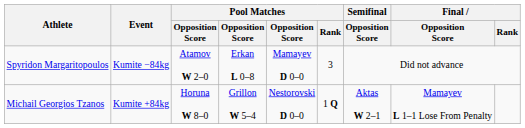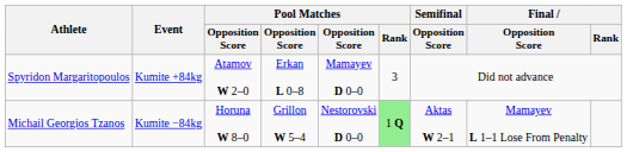 <table class="wikitable" style="font-size:90%">
 <tr>
 <th rowspan=2>Athlete</th>
 <th rowspan=2>Event</th>
 <th colspan=4>Pool Matches</th>
 <th>Semifinal</th>
 <th colspan=2>Final / </th>
 </tr>
 <tr style="font-size:95%">
 <th>Opposition<br>Score</th>
 <th>Opposition<br>Score</th>
 <th>Opposition<br>Score</th>
 <th>Rank</th>
 <th>Opposition<br>Score</th>
 <th>Opposition<br>Score</th>
 <th>Rank</th>
 </tr>
 <tr align=center>
 <td align=left><a href='#'>Spyridon Margaritopoulos</a></td>
-<td aling=left><a href='#'>Kumite −84kg</a></td>
+<td align=left><a href='#'>Kumite +84kg</a></td>
 <td><a href='#'>Atamov</a><br><br><strong>W</strong> 2–0</td>
 <td><a href='#'>Erkan</a><br><br><strong>L</strong> 0–8</td>
 <td><a href='#'>Mamayev</a><br><br><strong>D</strong> 0–0</td>
 <td>3</td>
 <td colspan=3>Did not advance</td>
 </tr>
 <tr align=center>
 <td align=left><a href='#'>Michail Georgios Tzanos</a></td>
-<td align=left><a href='#'>Kumite +84kg</a></td>
+<td aling=left><a href='#'>Kumite −84kg</a></td>
 <td><a href='#'>Horuna</a><br><br><strong>W</strong> 8–0</td>
 <td><a href='#'>Grillon</a><br><br><strong>W</strong> 5–4</td>
 <td><a href='#'>Nestorovski</a><br><br><strong>D</strong> 0–0</td>
-<td>1 <strong>Q</strong></td>
+<td style="background: lightgreen;">1 <strong>Q</strong></td>
 <td><a href='#'>Aktas</a> <br><br><strong>W</strong> 2–1</td>
 <td><a href='#'>Mamayev</a><br><br><strong>L</strong> 1–1 Lose From Penalty</td>
 <td></td>
 </tr>
 </table>
